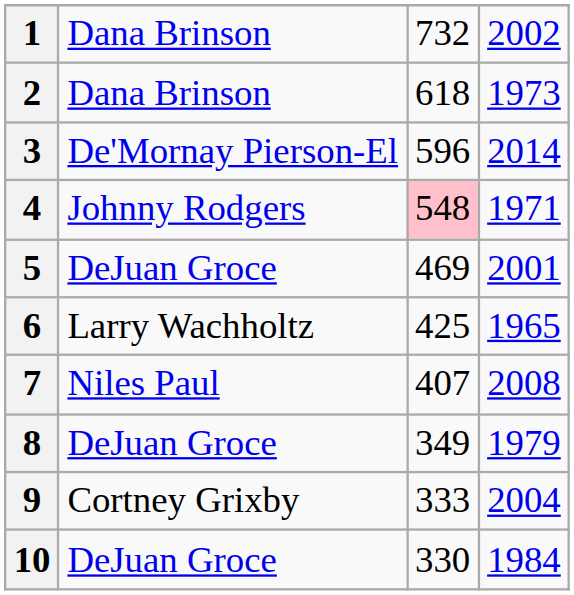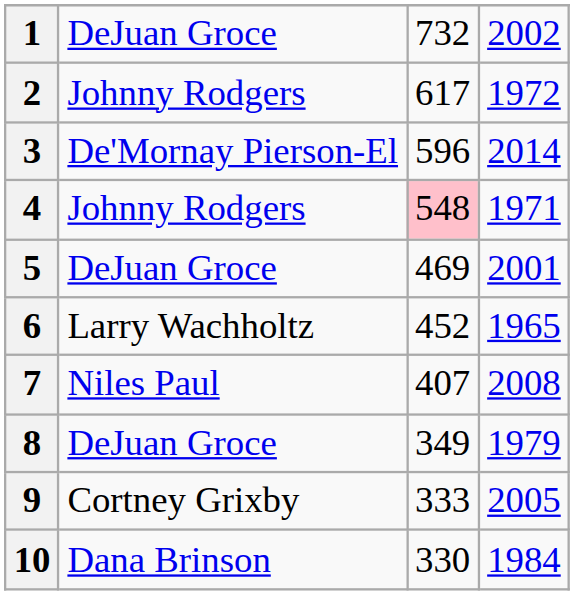 <table class=wikitable>
 <tr>
 </tr>
 <tr>
 <th>1</th>
-<td><a href='#'>Dana Brinson</a></td>
+<td><a href='#'>DeJuan Groce</a></td>
 <td>732</td>
 <td><a href='#'>2002</a></td>
 </tr>
 <tr>
 <th>2</th>
-<td><a href='#'>Dana Brinson</a></td>
-<td>618</td>
-<td><a href='#'>1973</a></td>
+<td><a href='#'>Johnny Rodgers</a></td>
+<td>617</td>
+<td><a href='#'>1972</a></td>
 </tr>
 <tr>
 <th>3</th>
 <td><a href='#'>De'Mornay Pierson-El</a></td>
 <td>596</td>
 <td><a href='#'>2014</a></td>
 </tr>
 <tr>
 <th>4</th>
 <td><a href='#'>Johnny Rodgers</a></td>
 <td style="background: pink;">548</td>
 <td><a href='#'>1971</a></td>
 </tr>
 <tr>
 <th>5</th>
 <td><a href='#'>DeJuan Groce</a></td>
 <td>469</td>
 <td><a href='#'>2001</a></td>
 </tr>
 <tr>
 <th>6</th>
 <td>Larry Wachholtz</td>
-<td>425</td>
+<td>452</td>
 <td><a href='#'>1965</a></td>
 </tr>
 <tr>
 <th>7</th>
 <td><a href='#'>Niles Paul</a></td>
 <td>407</td>
 <td><a href='#'>2008</a></td>
 </tr>
 <tr>
 <th>8</th>
 <td><a href='#'>DeJuan Groce</a></td>
 <td>349</td>
 <td><a href='#'>1979</a></td>
 </tr>
 <tr>
 <th>9</th>
 <td>Cortney Grixby</td>
 <td>333</td>
-<td><a href='#'>2004</a></td>
+<td><a href='#'>2005</a></td>
 </tr>
 <tr>
 <th>10</th>
-<td><a href='#'>DeJuan Groce</a></td>
+<td><a href='#'>Dana Brinson</a></td>
 <td>330</td>
 <td><a href='#'>1984</a></td>
 </tr>
 </table>
